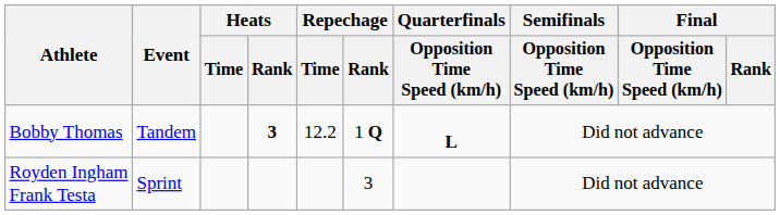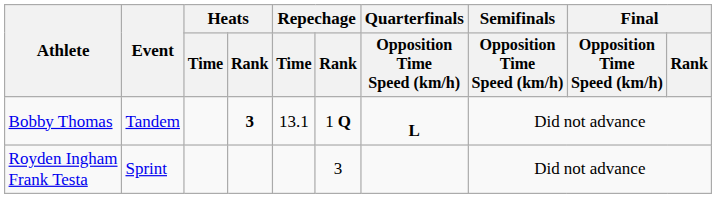 <table class="wikitable" style="font-size:90%;">
 <tr>
 <th rowspan=2>Athlete</th>
 <th rowspan=2>Event</th>
 <th colspan=2>Heats</th>
 <th colspan=2>Repechage</th>
 <th>Quarterfinals</th>
 <th>Semifinals</th>
 <th colspan=2>Final</th>
 </tr>
 <tr style="font-size:95%">
 <th>Time</th>
 <th>Rank</th>
 <th>Time</th>
 <th>Rank</th>
 <th>Opposition<br>Time<br>Speed (km/h)</th>
 <th>Opposition<br>Time<br>Speed (km/h)</th>
 <th>Opposition<br>Time<br>Speed (km/h)</th>
 <th>Rank</th>
 </tr>
 <tr align=center>
 <td align=left><a href='#'>Bobby Thomas</a></td>
 <td align=left><a href='#'>Tandem</a></td>
 <td></td>
 <td><strong>3</strong></td>
-<td>12.2</td>
+<td>13.1</td>
 <td>1 <strong>Q</strong></td>
 <td><br><strong>L</strong></td>
 <td colspan=3>Did not advance</td>
 </tr>
 <tr align=center>
 <td align=left><a href='#'>Royden Ingham</a><br><a href='#'>Frank Testa</a></td>
 <td align=left><a href='#'>Sprint</a></td>
 <td></td>
 <td></td>
 <td></td>
 <td>3</td>
 <td></td>
 <td colspan=4>Did not advance</td>
 </tr>
 </table>
